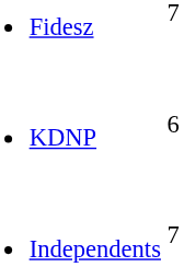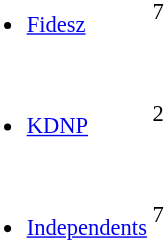 <table>
 <tr>
 <td><br><ul><li><a href='#'>Fidesz</a></li></ul></td>
 <td><div>7</div></td>
 </tr>
 <tr>
 <td><br><ul><li><a href='#'>KDNP</a></li></ul></td>
-<td><div>6</div></td>
+<td><div>2</div></td>
 </tr>
 <tr>
 <td><br><ul><li><a href='#'>Independents</a></li></ul></td>
 <td><div>7</div></td>
 </tr>
 </table>
